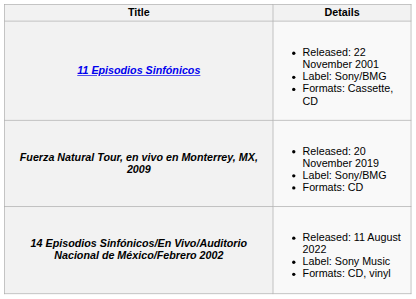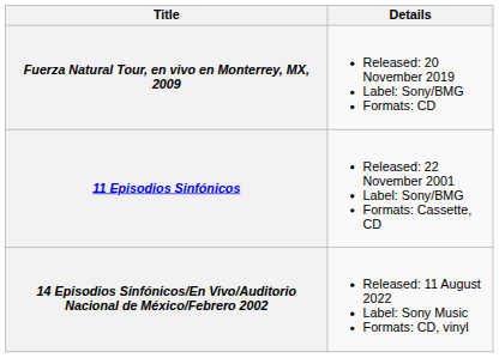 <table class="wikitable plainrowheaders" text-align: center; width:50%;">
 <tr>
 <th scope="col">Title</th>
 <th scope="col">Details</th>
 </tr>
 <tr>
+<th scope="row"><em>Fuerza Natural Tour, en vivo en Monterrey, MX, 2009</em></th>
+<td><br><ul><li>Released: 20 November 2019</li><li>Label: Sony/BMG</li><li>Formats: CD</li></ul></td>
+</tr>
+<tr>
 <th scope="row"><em><a href='#'>11 Episodios Sinfónicos</a></em></th>
 <td><br><ul><li>Released: 22 November 2001</li><li>Label: Sony/BMG</li><li>Formats: Cassette, CD</li></ul></td>
-</tr>
-<tr>
-<th scope="row"><em>Fuerza Natural Tour, en vivo en Monterrey, MX, 2009</em></th>
-<td><br><ul><li>Released: 20 November 2019</li><li>Label: Sony/BMG</li><li>Formats: CD</li></ul></td>
 </tr>
 <tr>
 <th scope="row"><em>14 Episodios Sinfónicos/En Vivo/Auditorio Nacional de México/Febrero 2002</em></th>
 <td><br><ul><li>Released: 11 August 2022</li><li>Label: Sony Music</li><li>Formats: CD, vinyl</li></ul></td>
 </tr>
 </table>
